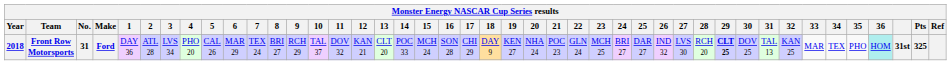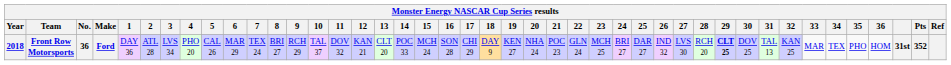 <table class="wikitable" style="text-align:center; font-size:75%">
 <tr>
 <th colspan=45><a href='#'>Monster Energy NASCAR Cup Series</a> results</th>
 </tr>
 <tr>
 <th>Year</th>
 <th>Team</th>
 <th>No.</th>
 <th>Make</th>
 <th>1</th>
 <th>2</th>
 <th>3</th>
 <th>4</th>
 <th>5</th>
 <th>6</th>
 <th>7</th>
 <th>8</th>
 <th>9</th>
 <th>10</th>
 <th>11</th>
 <th>12</th>
 <th>13</th>
 <th>14</th>
 <th>15</th>
 <th>16</th>
 <th>17</th>
 <th>18</th>
 <th>19</th>
 <th>20</th>
 <th>21</th>
 <th>22</th>
 <th>23</th>
 <th>24</th>
 <th>25</th>
 <th>26</th>
 <th>27</th>
 <th>28</th>
 <th>29</th>
 <th>30</th>
 <th>31</th>
 <th>32</th>
 <th>33</th>
 <th>34</th>
 <th>35</th>
 <th>36</th>
 <th></th>
 <th>Pts</th>
 <th>Ref</th>
 </tr>
 <tr>
 <th><a href='#'>2018</a></th>
 <th><a href='#'>Front Row Motorsports</a></th>
-<th>31</th>
+<th>36</th>
 <th><a href='#'>Ford</a></th>
 <td style="background:#EFCFFF;"><a href='#'>DAY</a><br><small>36</small></td>
 <td style="background:#CFCFFF;"><a href='#'>ATL</a><br><small>28</small></td>
 <td style="background:#CFCFFF;"><a href='#'>LVS</a><br><small>34</small></td>
 <td style="background:#DFFFDF;"><a href='#'>PHO</a><br><small>20</small></td>
 <td style="background:#CFCFFF;"><a href='#'>CAL</a><br><small>26</small></td>
 <td style="background:#CFCFFF;"><a href='#'>MAR</a><br><small>29</small></td>
 <td style="background:#CFCFFF;"><a href='#'>TEX</a><br><small>24</small></td>
 <td style="background:#CFCFFF;"><a href='#'>BRI</a><br><small>27</small></td>
 <td style="background:#CFCFFF;"><a href='#'>RCH</a><br><small>29</small></td>
 <td style="background:#EFCFFF;"><a href='#'>TAL</a><br><small>37</small></td>
 <td style="background:#CFCFFF;"><a href='#'>DOV</a><br><small>32</small></td>
 <td style="background:#CFCFFF;"><a href='#'>KAN</a><br><small>21</small></td>
 <td style="background:#DFFFDF;"><a href='#'>CLT</a><br><small>20</small></td>
 <td style="background:#CFCFFF;"><a href='#'>POC</a><br><small>33</small></td>
 <td style="background:#CFCFFF;"><a href='#'>MCH</a><br><small>24</small></td>
 <td style="background:#CFCFFF;"><a href='#'>SON</a><br><small>28</small></td>
 <td style="background:#CFCFFF;"><a href='#'>CHI</a><br><small>29</small></td>
 <td style="background:#FFDF9F;"><a href='#'>DAY</a><br><small>9</small></td>
 <td style="background:#CFCFFF;"><a href='#'>KEN</a><br><small>27</small></td>
 <td style="background:#CFCFFF;"><a href='#'>NHA</a><br><small>24</small></td>
 <td style="background:#CFCFFF;"><a href='#'>POC</a><br><small>23</small></td>
 <td style="background:#CFCFFF;"><a href='#'>GLN</a><br><small>24</small></td>
 <td style="background:#CFCFFF;"><a href='#'>MCH</a><br><small>25</small></td>
 <td style="background:#EFCFFF;"><a href='#'>BRI</a><br><small>27</small></td>
 <td style="background:#CFCFFF;"><a href='#'>DAR</a><br><small>27</small></td>
 <td style="background:#EFCFFF;"><a href='#'>IND</a><br><small>32</small></td>
 <td style="background:#CFCFFF;"><a href='#'>LVS</a><br><small>30</small></td>
 <td style="background:#DFFFDF;"><a href='#'>RCH</a><br><small>20</small></td>
 <td style="background:#CFCFFF;"><strong><a href='#'>CLT</a><br><small>25</small></strong></td>
 <td style="background:#CFCFFF;"><a href='#'>DOV</a><br><small>25</small></td>
 <td style="background:#DFFFDF;"><a href='#'>TAL</a><br><small>13</small></td>
 <td style="background:#CFCFFF;"><a href='#'>KAN</a><br><small>25</small></td>
 <td><a href='#'>MAR</a></td>
 <td><a href='#'>TEX</a></td>
 <td><a href='#'>PHO</a></td>
-<td style="background: paleturquoise;"><a href='#'>HOM</a></td>
+<td><a href='#'>HOM</a></td>
 <th>31st</th>
-<th>325</th>
+<th>352</th>
 <th></th>
 </tr>
 </table>
